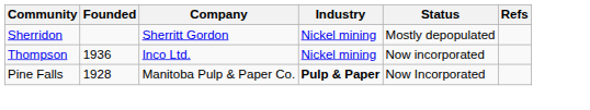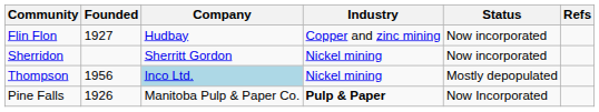 <table class="wikitable sortable">
 <tr>
 <th>Community</th>
 <th>Founded</th>
 <th>Company</th>
 <th>Industry</th>
 <th>Status</th>
 <th>Refs</th>
 </tr>
 <tr>
+<td><a href='#'>Flin Flon</a></td>
+<td>1927</td>
+<td><a href='#'>Hudbay</a></td>
+<td><a href='#'>Copper</a> and <a href='#'>zinc mining</a></td>
+<td>Now incorporated</td>
+<td></td>
+</tr>
+<tr>
 <td><a href='#'>Sherridon</a></td>
 <td></td>
 <td><a href='#'>Sherritt Gordon</a></td>
+<td><a href='#'>Nickel mining</a></td>
+<td>Now incorporated</td>
+<td></td>
+</tr>
+<tr>
+<td><a href='#'>Thompson</a></td>
+<td>1956</td>
+<td style="background: lightblue;"><a href='#'>Inco Ltd.</a></td>
 <td><a href='#'>Nickel mining</a></td>
 <td>Mostly depopulated</td>
 <td></td>
 </tr>
 <tr>
-<td><a href='#'>Thompson</a></td>
-<td>1936</td>
-<td><a href='#'>Inco Ltd.</a></td>
-<td><a href='#'>Nickel mining</a></td>
-<td>Now incorporated</td>
-<td></td>
-</tr>
-<tr>
 <td>Pine Falls</td>
-<td>1928</td>
+<td>1926</td>
 <td>Manitoba Pulp & Paper Co.</td>
 <td><strong>Pulp & Paper</strong></td>
 <td>Now Incorporated</td>
 <td></td>
 </tr>
 </table>
